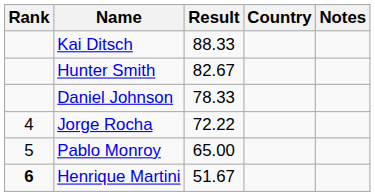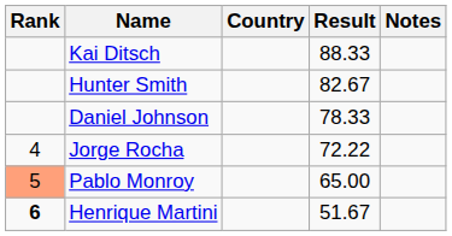 <table class="wikitable sortable" style="text-align:center;">
 <tr>
 <th>Rank</th>
 <th>Name</th>
+<th>Country</th>
 <th>Result</th>
-<th>Country</th>
 <th>Notes</th>
 </tr>
 <tr>
 <td></td>
 <td align=left><a href='#'>Kai Ditsch</a></td>
+<td align=left></td>
 <td>88.33</td>
-<td align=left></td>
 <td></td>
 </tr>
 <tr>
 <td></td>
 <td align=left><a href='#'>Hunter Smith</a></td>
+<td align=left></td>
 <td>82.67</td>
-<td align=left></td>
 <td></td>
 </tr>
 <tr>
 <td></td>
 <td align=left><a href='#'>Daniel Johnson</a></td>
+<td align=left></td>
 <td>78.33</td>
-<td align=left></td>
 <td></td>
 </tr>
 <tr>
 <td>4</td>
 <td align=left><a href='#'>Jorge Rocha</a></td>
+<td align=left></td>
 <td>72.22</td>
-<td align=left></td>
 <td></td>
 </tr>
 <tr>
-<td>5</td>
+<td style="background: lightsalmon;">5</td>
 <td align=left><a href='#'>Pablo Monroy</a></td>
+<td align="left"></td>
 <td>65.00</td>
-<td align="left"></td>
 <td></td>
 </tr>
 <tr>
 <td><strong>6</strong></td>
 <td align=left><a href='#'>Henrique Martini</a></td>
+<td align=left></td>
 <td>51.67</td>
-<td align=left></td>
 <td></td>
 </tr>
 </table>
